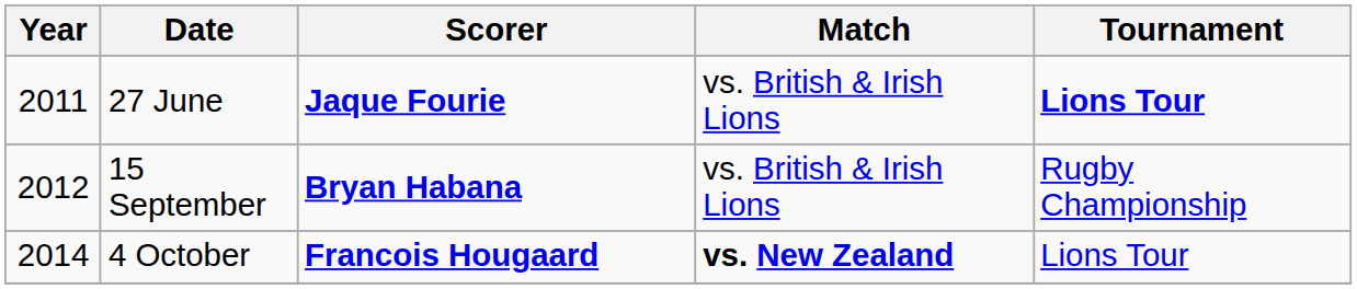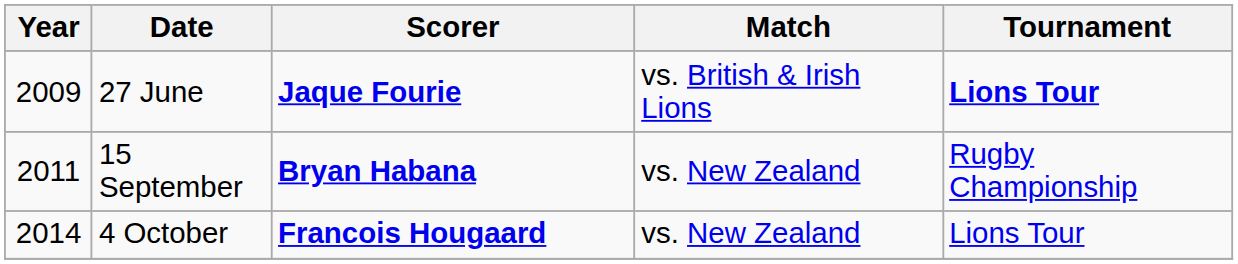 <table class="wikitable">
 <tr>
 <th width=40>Year</th>
 <th width=90>Date</th>
 <th width=190>Scorer</th>
 <th width=160>Match</th>
 <th width=150>Tournament</th>
 </tr>
 <tr>
-<td align=center>2011</td>
+<td align=center>2009</td>
 <td>27 June</td>
 <td><strong><a href='#'>Jaque Fourie</a></strong></td>
 <td>vs. <a href='#'>British & Irish Lions</a></td>
 <td><strong><a href='#'>Lions Tour</a></strong></td>
 </tr>
 <tr>
-<td align=center>2012</td>
+<td align=center>2011</td>
 <td>15 September</td>
 <td><strong><a href='#'>Bryan Habana</a></strong></td>
-<td>vs. <a href='#'>British & Irish Lions</a></td>
+<td>vs. <a href='#'>New Zealand</a></td>
 <td><a href='#'>Rugby Championship</a></td>
 </tr>
 <tr>
 <td align=center>2014</td>
 <td>4 October</td>
 <td><strong><a href='#'>Francois Hougaard</a></strong></td>
-<td><strong>vs. <a href='#'>New Zealand</a></strong></td>
+<td>vs. <a href='#'>New Zealand</a></td>
 <td><a href='#'>Lions Tour</a></td>
 </tr>
 <tr>
 </tr>
 </table>
